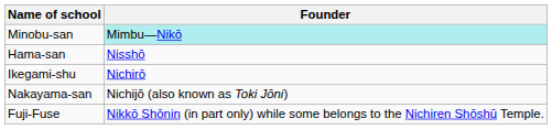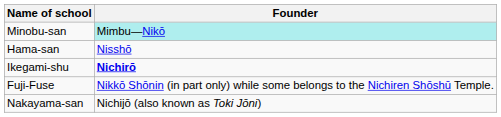 <table class="wikitable" style="text-align:center">
 <tr>
 <th>Name of school</th>
 <th>Founder</th>
 </tr>
 <tr>
 <td align=left>Minobu-san</td>
 <td align=left style="background: paleturquoise;">Mimbu—<a href='#'>Nikō</a></td>
 </tr>
 <tr>
 <td align=left>Hama-san</td>
 <td align=left><a href='#'>Nisshō</a></td>
 </tr>
 <tr>
 <td align=left>Ikegami-shu</td>
-<td align=left><a href='#'>Nichirō</a></td>
+<td align=left><strong><a href='#'>Nichirō</a></strong></td>
+</tr>
+<tr>
+<td align=left>Fuji-Fuse</td>
+<td><a href='#'>Nikkō Shōnin</a> (in part only) while some belongs to the <a href='#'>Nichiren Shōshū</a> Temple.</td>
 </tr>
 <tr>
 <td align=left>Nakayama-san</td>
 <td align=left>Nichijō (also known as <em>Toki Jōni</em>)</td>
 </tr>
-<tr>
-<td align=left>Fuji-Fuse</td>
-<td><a href='#'>Nikkō Shōnin</a> (in part only) while some belongs to the <a href='#'>Nichiren Shōshū</a> Temple.</td>
-</tr>
 </table>
